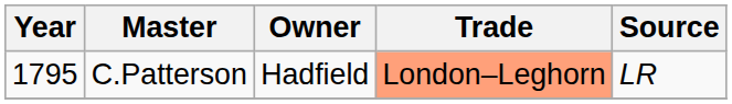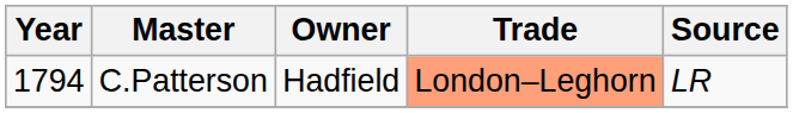 <table class=" wikitable">
 <tr>
 <th>Year</th>
 <th>Master</th>
 <th>Owner</th>
 <th>Trade</th>
 <th>Source</th>
 </tr>
 <tr>
-<td>1795</td>
+<td>1794</td>
 <td>C.Patterson</td>
 <td>Hadfield</td>
 <td style="background: lightsalmon;">London–Leghorn</td>
 <td><em>LR</em></td>
 </tr>
 <tr>
 </tr>
 </table>
